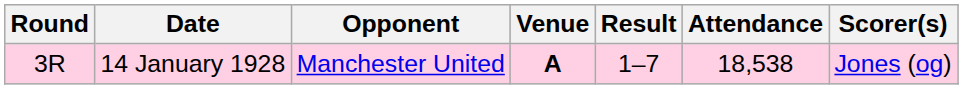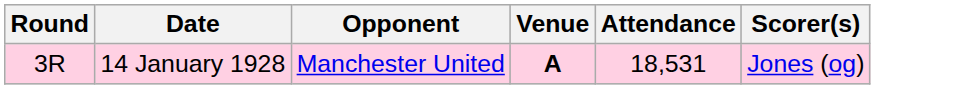 <table style="text-align:center;" class="wikitable sortable">
 <tr>
 <th>Round</th>
 <th>Date</th>
 <th>Opponent</th>
 <th>Venue</th>
-<th>Result</th>
 <th>Attendance</th>
 <th>Scorer(s)</th>
 </tr>
 <tr style="background:#ffd0e3;">
 <td>3R</td>
 <td>14 January 1928</td>
 <td><a href='#'>Manchester United</a></td>
 <td><strong>A</strong></td>
-<td>1–7</td>
-<td>18,538</td>
+<td>18,531</td>
 <td><a href='#'>Jones</a> (<a href='#'>og</a>)</td>
 </tr>
 </table>
